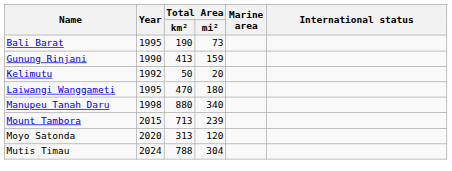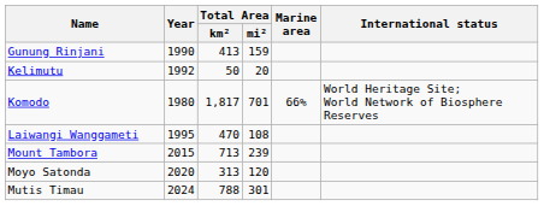 <table class="wikitable" border="1">
 <tr>
 <th rowspan=2 width="175">Name</th>
 <th rowspan=2>Year</th>
 <th colspan="2">Total Area</th>
 <th rowspan=2 width="50">Marine area</th>
 <th rowspan=2 width="240">International status</th>
 </tr>
 <tr>
 <th>km²</th>
 <th>mi²</th>
-</tr>
-<tr>
-<td><a href='#'>Bali Barat</a></td>
-<td>1995</td>
-<td align="right">190</td>
-<td align="right">73</td>
-<td></td>
-<td></td>
 </tr>
 <tr>
 <td><a href='#'>Gunung Rinjani</a></td>
 <td>1990</td>
 <td align="right">413</td>
 <td align="right">159</td>
 <td></td>
 <td></td>
 </tr>
 <tr>
 <td><a href='#'>Kelimutu</a></td>
 <td>1992</td>
 <td align="right">50</td>
 <td align="right">20</td>
 <td></td>
 <td></td>
 </tr>
 <tr>
+<td><a href='#'>Komodo</a></td>
+<td>1980</td>
+<td align="right">1,817</td>
+<td align="right">701</td>
+<td align="center">66%</td>
+<td>World Heritage Site; <br>World Network of Biosphere Reserves</td>
+</tr>
+<tr>
 <td><a href='#'>Laiwangi Wanggameti</a></td>
 <td>1995</td>
 <td align="right">470</td>
-<td align="right">180</td>
-<td></td>
-<td></td>
-</tr>
-<tr>
-<td><a href='#'>Manupeu Tanah Daru</a></td>
-<td>1998</td>
-<td align="right">880</td>
-<td align="right">340</td>
+<td align="right">108</td>
 <td></td>
 <td></td>
 </tr>
 <tr>
 <td><a href='#'>Mount Tambora</a></td>
 <td>2015</td>
 <td align="right">713</td>
 <td align="right">239</td>
 <td></td>
 <td></td>
 </tr>
 <tr>
 <td>Moyo Satonda</td>
 <td>2020</td>
 <td align="right">313</td>
 <td align="right">120</td>
 <td></td>
 <td></td>
 </tr>
 <tr>
 <td>Mutis Timau</td>
 <td>2024</td>
 <td align="right">788</td>
-<td align="right">304</td>
+<td align="right">301</td>
 <td></td>
 <td></td>
 </tr>
 </table>
